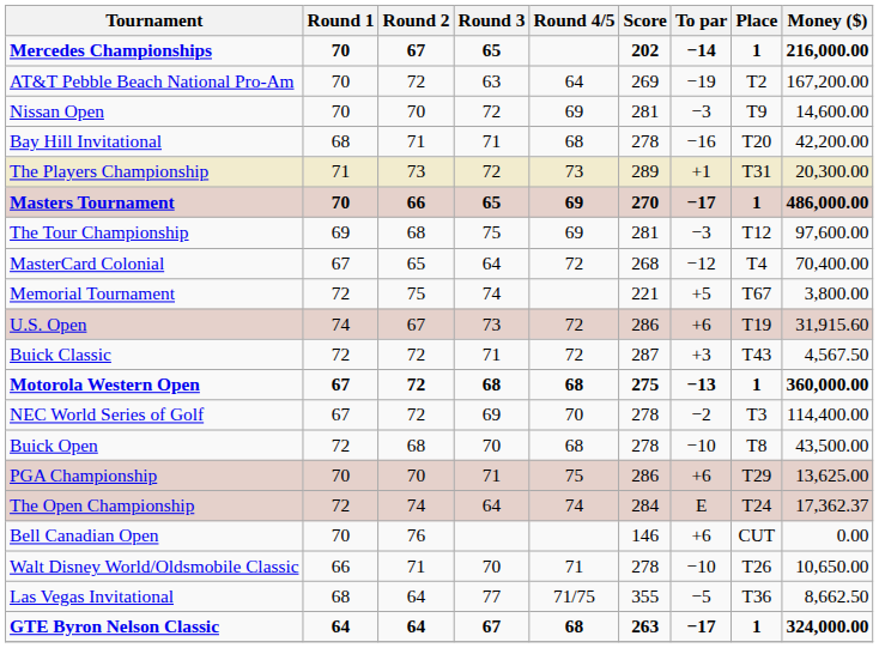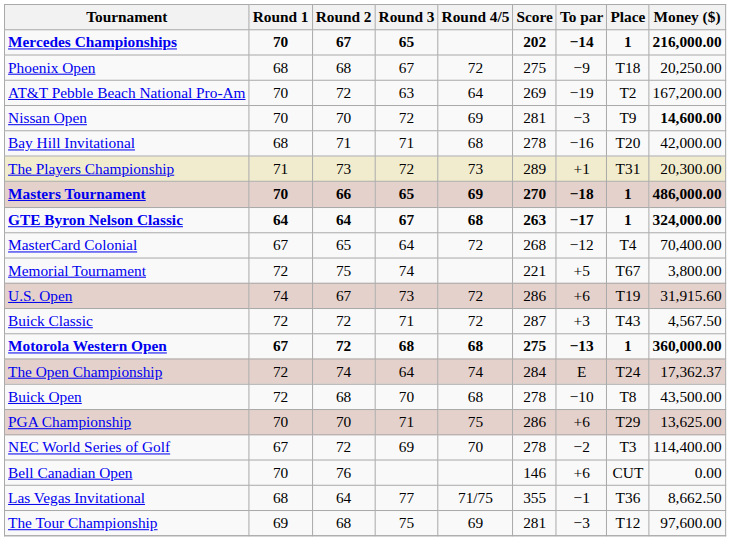 <table class=wikitable style="font-size:95%;text-align:center">
 <tr>
 <th>Tournament</th>
 <th>Round 1</th>
 <th>Round 2</th>
 <th>Round 3</th>
 <th>Round 4/5</th>
 <th>Score</th>
 <th>To par</th>
 <th>Place</th>
 <th>Money ($)</th>
 </tr>
 <tr>
 <td align=left><strong><a href='#'>Mercedes Championships</a></strong></td>
 <td><strong>70</strong></td>
 <td><strong>67</strong></td>
 <td><strong>65</strong></td>
 <td></td>
 <td><strong>202</strong></td>
 <td><strong>−14</strong></td>
 <td><strong>1</strong></td>
 <td align=right><strong>216,000.00</strong></td>
 </tr>
 <tr>
+<td align=left><a href='#'>Phoenix Open</a></td>
+<td>68</td>
+<td>68</td>
+<td>67</td>
+<td>72</td>
+<td>275</td>
+<td>−9</td>
+<td>T18</td>
+<td align=right>20,250.00</td>
+</tr>
+<tr>
 <td align=left><a href='#'>AT&T Pebble Beach National Pro-Am</a></td>
 <td>70</td>
 <td>72</td>
 <td>63</td>
 <td>64</td>
 <td>269</td>
 <td>−19</td>
 <td>T2</td>
 <td align=right>167,200.00</td>
 </tr>
 <tr>
 <td align=left><a href='#'>Nissan Open</a></td>
 <td>70</td>
 <td>70</td>
 <td>72</td>
 <td>69</td>
 <td>281</td>
 <td>−3</td>
 <td>T9</td>
-<td align=right>14,600.00</td>
+<td align=right><strong>14,600.00</strong></td>
 </tr>
 <tr>
 <td align=left><a href='#'>Bay Hill Invitational</a></td>
 <td>68</td>
 <td>71</td>
 <td>71</td>
 <td>68</td>
 <td>278</td>
 <td>−16</td>
 <td>T20</td>
-<td align=right>42,200.00</td>
+<td align=right>42,000.00</td>
 </tr>
 <tr style="background:#f2ecce;">
 <td align=left><a href='#'>The Players Championship</a></td>
 <td>71</td>
 <td>73</td>
 <td>72</td>
 <td>73</td>
 <td>289</td>
 <td>+1</td>
 <td>T31</td>
 <td align=right>20,300.00</td>
 </tr>
 <tr style="background:#e5d1cb;">
 <td align=left><strong><a href='#'>Masters Tournament</a></strong></td>
 <td><strong>70</strong></td>
 <td><strong>66</strong></td>
 <td><strong>65</strong></td>
 <td><strong>69</strong></td>
 <td><strong>270</strong></td>
-<td><strong>−17</strong></td>
+<td><strong>−18</strong></td>
 <td><strong>1</strong></td>
 <td align=right><strong>486,000.00</strong></td>
 </tr>
 <tr>
-<td align=left><a href='#'>The Tour Championship</a></td>
-<td>69</td>
-<td>68</td>
-<td>75</td>
-<td>69</td>
-<td>281</td>
-<td>−3</td>
-<td>T12</td>
-<td align=right>97,600.00</td>
+<td align=left><strong><a href='#'>GTE Byron Nelson Classic</a></strong></td>
+<td><strong>64</strong></td>
+<td><strong>64</strong></td>
+<td><strong>67</strong></td>
+<td><strong>68</strong></td>
+<td><strong>263</strong></td>
+<td><strong>−17</strong></td>
+<td><strong>1</strong></td>
+<td align=right><strong>324,000.00</strong></td>
 </tr>
 <tr>
 <td align=left><a href='#'>MasterCard Colonial</a></td>
 <td>67</td>
 <td>65</td>
 <td>64</td>
 <td>72</td>
 <td>268</td>
 <td>−12</td>
 <td>T4</td>
 <td align=right>70,400.00</td>
 </tr>
 <tr>
 <td align=left><a href='#'>Memorial Tournament</a></td>
 <td>72</td>
 <td>75</td>
 <td>74</td>
 <td></td>
 <td>221</td>
 <td>+5</td>
 <td>T67</td>
 <td align=right>3,800.00</td>
 </tr>
 <tr style="background:#e5d1cb;">
 <td align=left><a href='#'>U.S. Open</a></td>
 <td>74</td>
 <td>67</td>
 <td>73</td>
 <td>72</td>
 <td>286</td>
 <td>+6</td>
 <td>T19</td>
 <td align=right>31,915.60</td>
 </tr>
 <tr>
 <td align=left><a href='#'>Buick Classic</a></td>
 <td>72</td>
 <td>72</td>
 <td>71</td>
 <td>72</td>
 <td>287</td>
 <td>+3</td>
 <td>T43</td>
 <td align=right>4,567.50</td>
 </tr>
 <tr>
 <td align=left><strong><a href='#'>Motorola Western Open</a></strong></td>
 <td><strong>67</strong></td>
 <td><strong>72</strong></td>
 <td><strong>68</strong></td>
 <td><strong>68</strong></td>
 <td><strong>275</strong></td>
 <td><strong>−13</strong></td>
 <td><strong>1</strong></td>
 <td align=right><strong>360,000.00</strong></td>
 </tr>
-<tr>
-<td align=left><a href='#'>NEC World Series of Golf</a></td>
-<td>67</td>
+<tr style="background:#e5d1cb;">
+<td align=left><a href='#'>The Open Championship</a></td>
 <td>72</td>
-<td>69</td>
-<td>70</td>
-<td>278</td>
-<td>−2</td>
-<td>T3</td>
-<td align=right>114,400.00</td>
+<td>74</td>
+<td>64</td>
+<td>74</td>
+<td>284</td>
+<td>E</td>
+<td>T24</td>
+<td align=right>17,362.37</td>
 </tr>
 <tr>
 <td align=left><a href='#'>Buick Open</a></td>
 <td>72</td>
 <td>68</td>
 <td>70</td>
 <td>68</td>
 <td>278</td>
 <td>−10</td>
 <td>T8</td>
 <td align=right>43,500.00</td>
 </tr>
 <tr style="background:#e5d1cb;">
 <td align=left><a href='#'>PGA Championship</a></td>
 <td>70</td>
 <td>70</td>
 <td>71</td>
 <td>75</td>
 <td>286</td>
 <td>+6</td>
 <td>T29</td>
 <td align=right>13,625.00</td>
 </tr>
-<tr style="background:#e5d1cb;">
-<td align=left><a href='#'>The Open Championship</a></td>
+<tr>
+<td align=left><a href='#'>NEC World Series of Golf</a></td>
+<td>67</td>
 <td>72</td>
-<td>74</td>
-<td>64</td>
-<td>74</td>
-<td>284</td>
-<td>E</td>
-<td>T24</td>
-<td align=right>17,362.37</td>
+<td>69</td>
+<td>70</td>
+<td>278</td>
+<td>−2</td>
+<td>T3</td>
+<td align=right>114,400.00</td>
 </tr>
 <tr>
 <td align=left><a href='#'>Bell Canadian Open</a></td>
 <td>70</td>
 <td>76</td>
 <td></td>
 <td></td>
 <td>146</td>
 <td>+6</td>
 <td>CUT</td>
 <td align=right>0.00</td>
 </tr>
 <tr>
-<td align=left><a href='#'>Walt Disney World/Oldsmobile Classic</a></td>
-<td>66</td>
-<td>71</td>
-<td>70</td>
-<td>71</td>
-<td>278</td>
-<td>−10</td>
-<td>T26</td>
-<td align=right>10,650.00</td>
-</tr>
-<tr>
 <td align=left><a href='#'>Las Vegas Invitational</a></td>
 <td>68</td>
 <td>64</td>
 <td>77</td>
 <td>71/75</td>
 <td>355</td>
-<td>−5</td>
+<td>−1</td>
 <td>T36</td>
 <td align=right>8,662.50</td>
 </tr>
 <tr>
-<td align=left><strong><a href='#'>GTE Byron Nelson Classic</a></strong></td>
-<td><strong>64</strong></td>
-<td><strong>64</strong></td>
-<td><strong>67</strong></td>
-<td><strong>68</strong></td>
-<td><strong>263</strong></td>
-<td><strong>−17</strong></td>
-<td><strong>1</strong></td>
-<td align=right><strong>324,000.00</strong></td>
+<td align=left><a href='#'>The Tour Championship</a></td>
+<td>69</td>
+<td>68</td>
+<td>75</td>
+<td>69</td>
+<td>281</td>
+<td>−3</td>
+<td>T12</td>
+<td align=right>97,600.00</td>
 </tr>
 <tr>
 </tr>
 </table>
